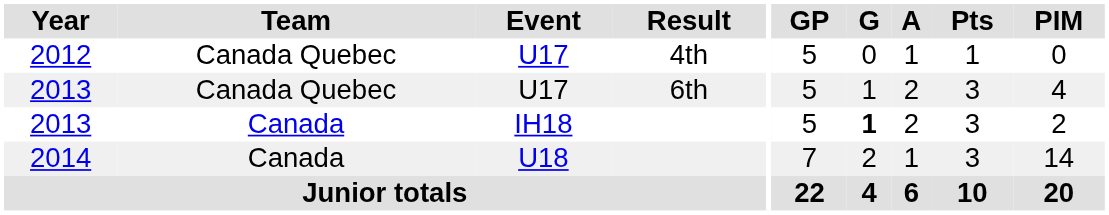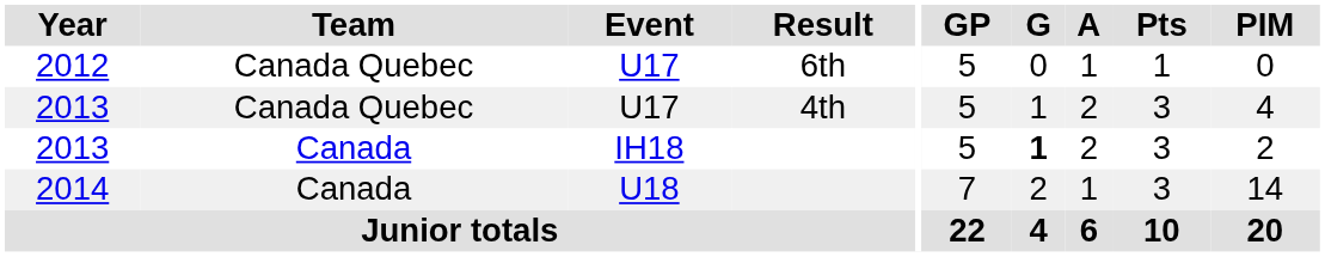 <table border="0" cellpadding="1" cellspacing="0" ID="Table3" style="text-align:center; width:40em">
 <tr ALIGN="center" bgcolor="#e0e0e0">
 <th>Year</th>
 <th>Team</th>
 <th>Event</th>
 <th>Result</th>
 <th rowspan="99" bgcolor="#ffffff"></th>
 <th>GP</th>
 <th>G</th>
 <th>A</th>
 <th>Pts</th>
 <th>PIM</th>
 </tr>
 <tr>
 <td><a href='#'>2012</a></td>
 <td>Canada Quebec</td>
 <td><a href='#'>U17</a></td>
-<td>4th</td>
+<td>6th</td>
 <td>5</td>
 <td>0</td>
 <td>1</td>
 <td>1</td>
 <td>0</td>
 </tr>
 <tr bgcolor="#f0f0f0">
 <td><a href='#'>2013</a></td>
 <td>Canada Quebec</td>
 <td>U17</td>
-<td>6th</td>
+<td>4th</td>
 <td>5</td>
 <td>1</td>
 <td>2</td>
 <td>3</td>
 <td>4</td>
 </tr>
 <tr>
 <td><a href='#'>2013</a></td>
 <td><a href='#'>Canada</a></td>
 <td><a href='#'>IH18</a></td>
 <td></td>
 <td>5</td>
 <td><strong>1</strong></td>
 <td>2</td>
 <td>3</td>
 <td>2</td>
 </tr>
 <tr bgcolor="#f0f0f0">
 <td><a href='#'>2014</a></td>
 <td>Canada</td>
 <td><a href='#'>U18</a></td>
 <td></td>
 <td>7</td>
 <td>2</td>
 <td>1</td>
 <td>3</td>
 <td>14</td>
 </tr>
 <tr bgcolor="#e0e0e0">
 <th colspan="4">Junior totals</th>
 <th>22</th>
 <th>4</th>
 <th>6</th>
 <th>10</th>
 <th>20</th>
 </tr>
 </table>
